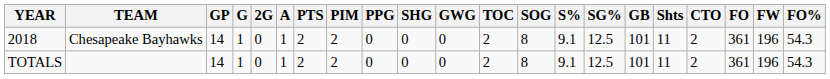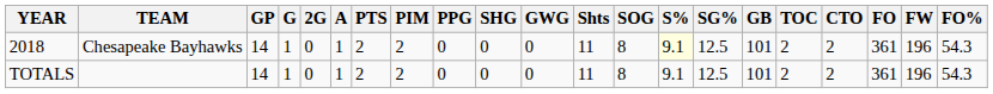 <table class="wikitable">
 <tr>
 <th>YEAR</th>
 <th>TEAM</th>
 <th>GP</th>
 <th>G</th>
 <th>2G</th>
 <th>A</th>
 <th>PTS</th>
 <th>PIM</th>
 <th>PPG</th>
 <th>SHG</th>
 <th>GWG</th>
-<th>TOC</th>
+<th>Shts</th>
 <th>SOG</th>
 <th>S%</th>
 <th>SG%</th>
 <th>GB</th>
-<th>Shts</th>
+<th>TOC</th>
 <th>CTO</th>
 <th>FO</th>
 <th>FW</th>
 <th>FO%</th>
 </tr>
 <tr>
 <td>2018</td>
 <td>Chesapeake Bayhawks</td>
 <td>14</td>
 <td>1</td>
 <td>0</td>
 <td>1</td>
 <td>2</td>
 <td>2</td>
 <td>0</td>
 <td>0</td>
 <td>0</td>
-<td>2</td>
+<td>11</td>
 <td>8</td>
-<td>9.1</td>
+<td style="background: lightyellow;">9.1</td>
 <td>12.5</td>
 <td>101</td>
-<td>11</td>
+<td>2</td>
 <td>2</td>
 <td>361</td>
 <td>196</td>
 <td>54.3</td>
 </tr>
 <tr>
 <td>TOTALS</td>
 <td></td>
 <td>14</td>
 <td>1</td>
 <td>0</td>
 <td>1</td>
 <td>2</td>
 <td>2</td>
 <td>0</td>
 <td>0</td>
 <td>0</td>
-<td>2</td>
+<td>11</td>
 <td>8</td>
 <td>9.1</td>
 <td>12.5</td>
 <td>101</td>
-<td>11</td>
+<td>2</td>
 <td>2</td>
 <td>361</td>
 <td>196</td>
 <td>54.3</td>
 </tr>
 </table>
